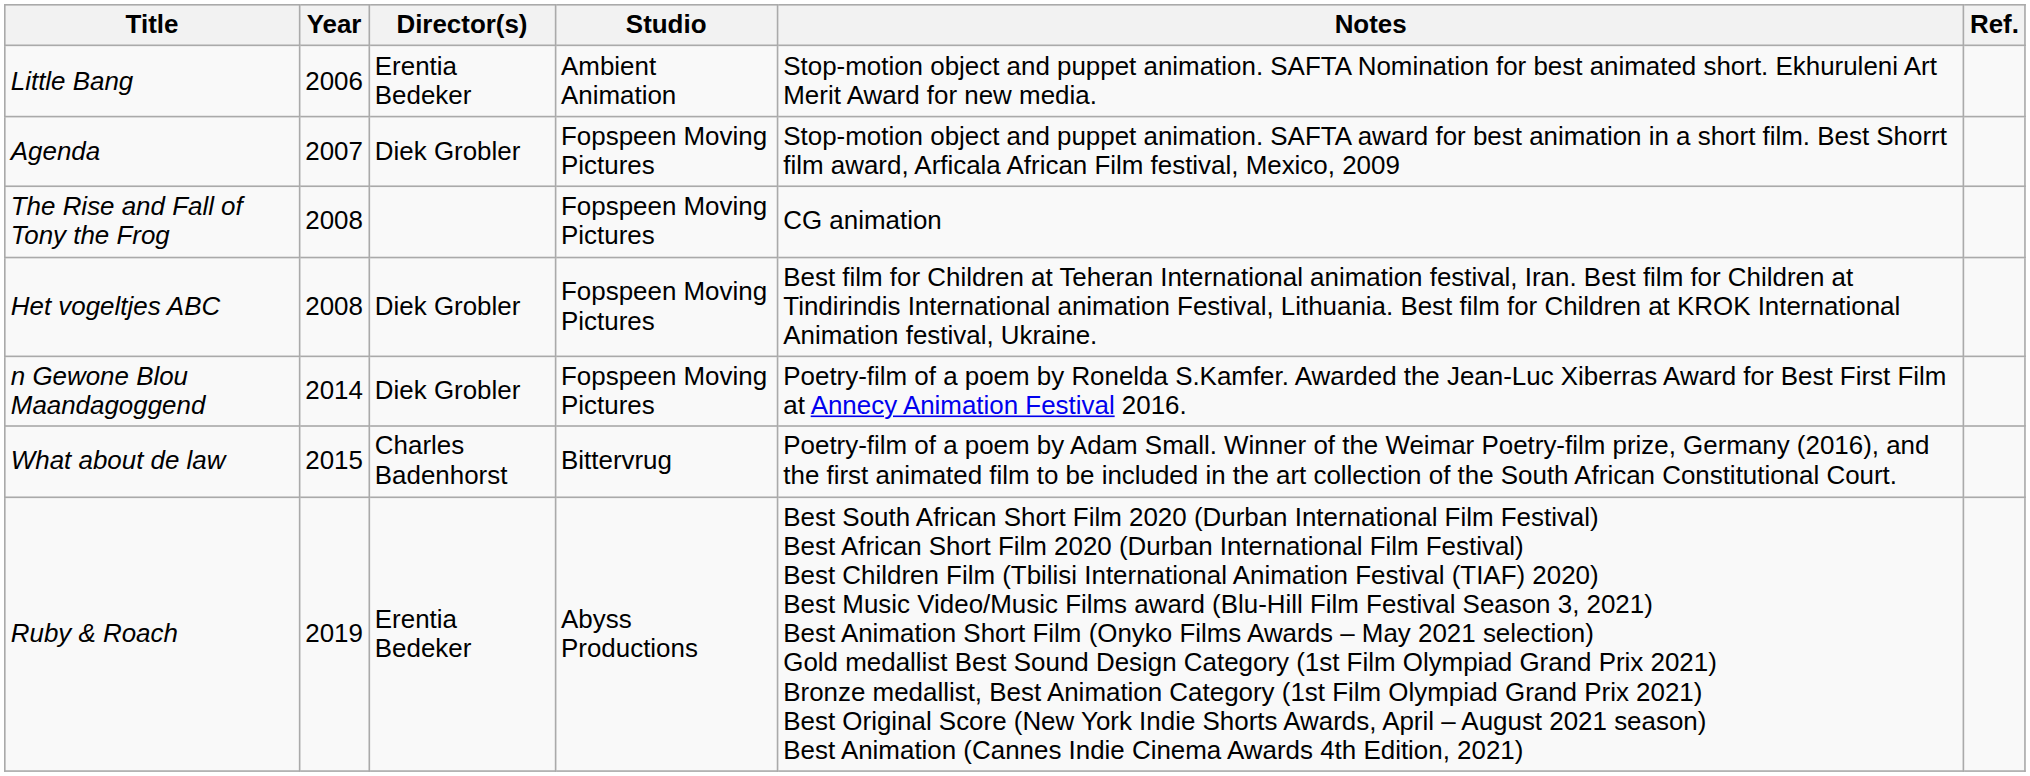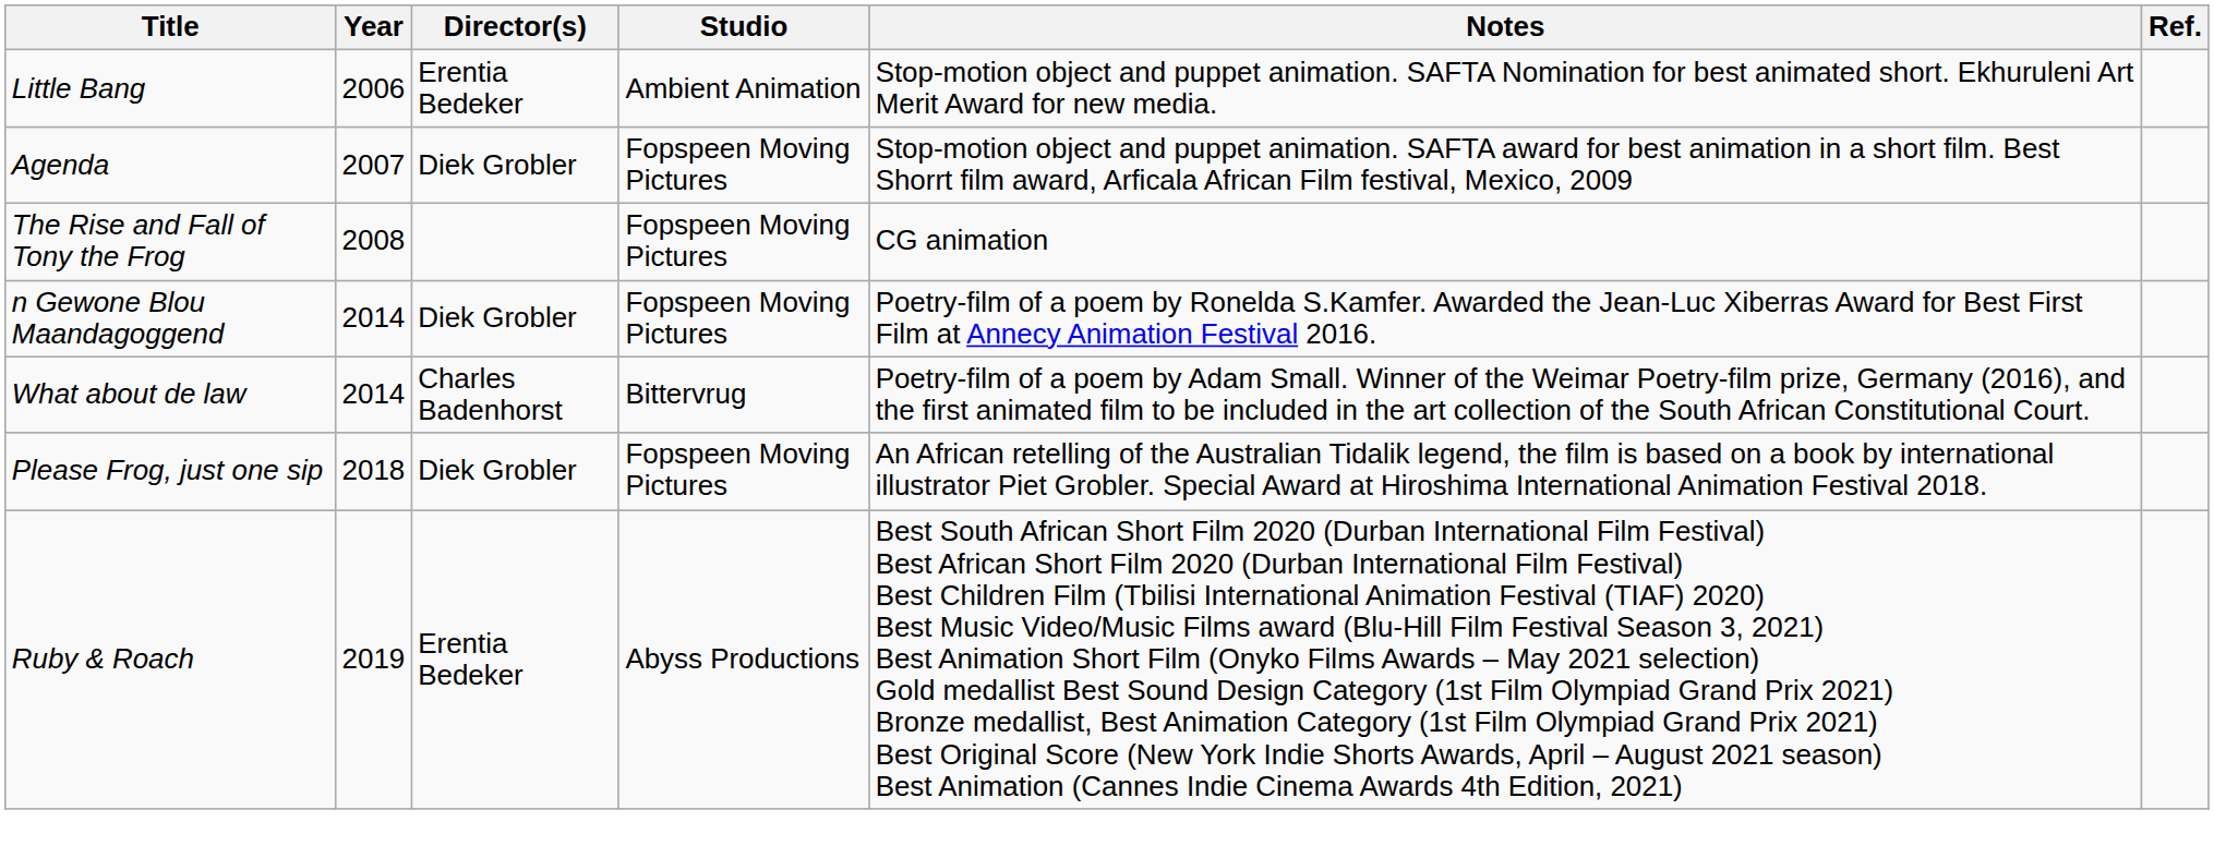 <table class="sortable wikitable">
 <tr>
 <th>Title</th>
 <th>Year</th>
 <th>Director(s)</th>
 <th>Studio</th>
 <th>Notes</th>
 <th>Ref.</th>
 </tr>
 <tr>
 <td><em>Little Bang</em></td>
 <td>2006</td>
 <td>Erentia Bedeker</td>
 <td>Ambient Animation</td>
 <td>Stop-motion object and puppet animation. SAFTA Nomination for best animated short. Ekhuruleni Art Merit Award for new media.</td>
 <td></td>
 </tr>
 <tr>
 <td><em>Agenda</em></td>
 <td>2007</td>
 <td>Diek Grobler</td>
 <td>Fopspeen Moving Pictures</td>
 <td>Stop-motion object and puppet animation. SAFTA award for best animation in a short film. Best Shorrt film award, Arficala African Film festival, Mexico, 2009</td>
 <td></td>
 </tr>
 <tr>
 <td><em>The Rise and Fall of Tony the Frog</em></td>
 <td>2008</td>
 <td></td>
 <td>Fopspeen Moving Pictures</td>
 <td>CG animation</td>
 <td></td>
 </tr>
 <tr>
-<td><em>Het vogeltjes ABC</em></td>
-<td>2008</td>
-<td>Diek Grobler</td>
-<td>Fopspeen Moving Pictures</td>
-<td>Best film for Children at Teheran International animation festival, Iran. Best film for Children at Tindirindis International animation Festival, Lithuania. Best film for Children at KROK International Animation festival, Ukraine.</td>
-<td></td>
-</tr>
-<tr>
 <td><em>n Gewone Blou Maandagoggend</em></td>
 <td>2014</td>
 <td>Diek Grobler</td>
 <td>Fopspeen Moving Pictures</td>
 <td>Poetry-film of a poem by Ronelda S.Kamfer. Awarded the Jean-Luc Xiberras Award for Best First Film at <a href='#'>Annecy Animation Festival</a> 2016.</td>
 <td></td>
 </tr>
 <tr>
 <td><em>What about de law</em></td>
-<td>2015</td>
+<td>2014</td>
 <td>Charles Badenhorst</td>
 <td>Bittervrug</td>
 <td>Poetry-film of a poem by Adam Small. Winner of the Weimar Poetry-film prize, Germany (2016), and the first animated film to be included in the art collection of the South African Constitutional Court.</td>
+<td></td>
+</tr>
+<tr>
+<td><em>Please Frog, just one sip</em></td>
+<td>2018</td>
+<td>Diek Grobler</td>
+<td>Fopspeen Moving Pictures</td>
+<td>An African retelling of the Australian Tidalik legend, the film is based on a book by international illustrator Piet Grobler. Special Award at Hiroshima International Animation Festival 2018.</td>
 <td></td>
 </tr>
 <tr>
 <td><em>Ruby & Roach</em></td>
 <td>2019</td>
 <td>Erentia Bedeker</td>
 <td>Abyss Productions</td>
 <td>Best South African Short Film 2020 (Durban International Film Festival)<br>Best African Short Film 2020 (Durban International Film Festival)<br>Best Children Film (Tbilisi International Animation Festival (TIAF) 2020)<br>Best Music Video/Music Films award (Blu-Hill Film Festival Season 3, 2021)<br>Best Animation Short Film (Onyko Films Awards – May 2021 selection)<br>Gold medallist Best Sound Design Category (1st Film Olympiad Grand Prix 2021)<br>Bronze medallist, Best Animation Category (1st Film Olympiad Grand Prix 2021)<br>Best Original Score (New York Indie Shorts Awards, April – August 2021 season)<br>Best Animation (Cannes Indie Cinema Awards 4th Edition, 2021)</td>
 <td></td>
 </tr>
 </table>
